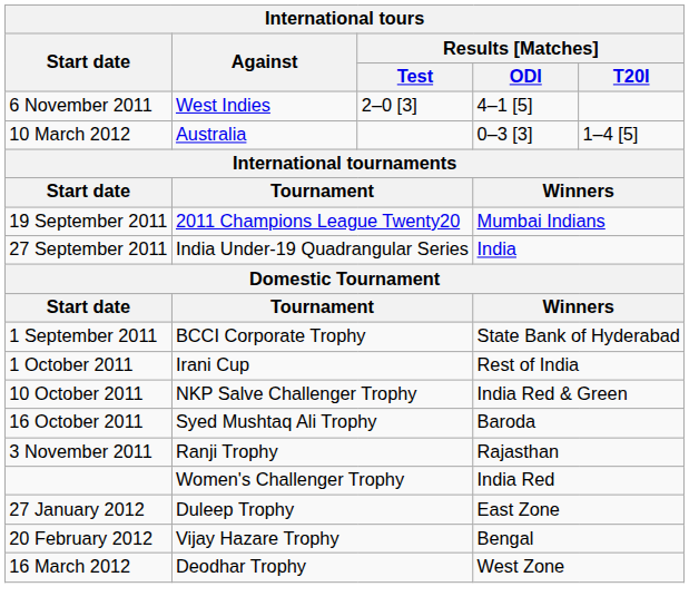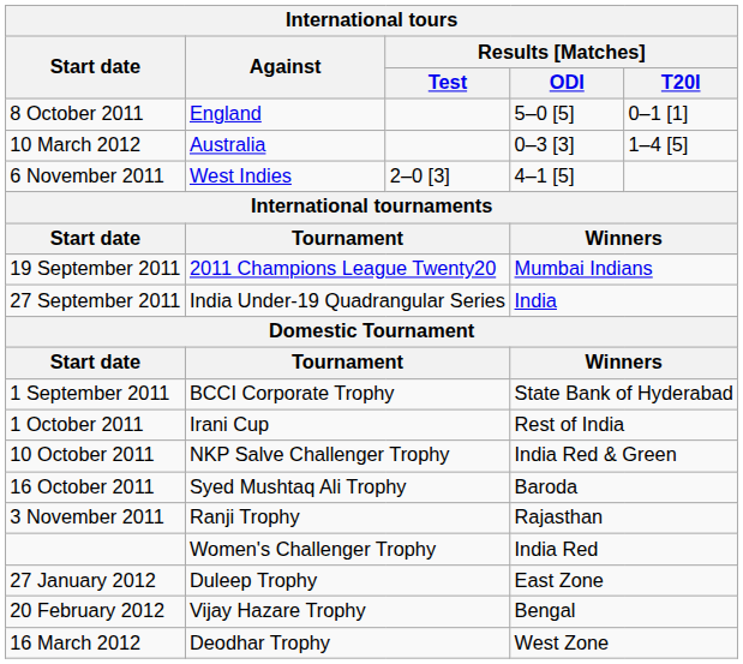 <table class="wikitable sortable">
 <tr>
 <th colspan="5">International tours</th>
 </tr>
 <tr>
 <th rowspan="2">Start date</th>
 <th rowspan="2">Against</th>
 <th colspan="3">Results [Matches]</th>
 </tr>
 <tr>
 <th><a href='#'>Test</a></th>
 <th><a href='#'>ODI</a></th>
 <th><a href='#'>T20I</a></th>
 </tr>
 <tr>
-<td>6 November 2011</td>
-<td><a href='#'>West Indies</a></td>
-<td>2–0 [3]</td>
-<td>4–1 [5]</td>
+<td>8 October 2011</td>
+<td><a href='#'>England</a></td>
 <td></td>
+<td>5–0 [5]</td>
+<td>0–1 [1]</td>
 </tr>
 <tr>
 <td>10 March 2012</td>
 <td><a href='#'>Australia</a></td>
 <td></td>
 <td>0–3 [3]</td>
 <td>1–4 [5]</td>
+</tr>
+<tr>
+<td>6 November 2011</td>
+<td><a href='#'>West Indies</a></td>
+<td>2–0 [3]</td>
+<td>4–1 [5]</td>
+<td></td>
 </tr>
 <tr>
 <th colspan="5">International tournaments</th>
 </tr>
 <tr>
 <th>Start date</th>
 <th colspan="2">Tournament</th>
 <th colspan="2">Winners</th>
 </tr>
 <tr>
 <td>19 September 2011</td>
 <td colspan="2"><a href='#'>2011 Champions League Twenty20</a></td>
 <td colspan="2"><a href='#'>Mumbai Indians</a></td>
 </tr>
 <tr>
 <td>27 September 2011</td>
 <td colspan="2">India Under-19 Quadrangular Series</td>
 <td colspan="2"><a href='#'>India</a></td>
 </tr>
 <tr>
 <th colspan="5">Domestic Tournament</th>
 </tr>
 <tr>
 <th>Start date</th>
 <th colspan="2">Tournament</th>
 <th colspan="2">Winners</th>
 </tr>
 <tr>
 <td>1 September  2011</td>
 <td colspan="2">BCCI Corporate Trophy</td>
 <td colspan="2">State Bank of Hyderabad</td>
 </tr>
 <tr>
 <td>1 October 2011</td>
 <td colspan="2">Irani Cup</td>
 <td colspan="2">Rest of India</td>
 </tr>
 <tr>
 <td>10 October 2011</td>
 <td colspan="2">NKP Salve Challenger Trophy</td>
 <td colspan="2">India Red & Green</td>
 </tr>
 <tr>
 <td>16 October 2011</td>
 <td colspan="2">Syed Mushtaq Ali Trophy</td>
 <td colspan="2">Baroda</td>
 </tr>
 <tr>
 <td>3 November 2011</td>
 <td colspan="2">Ranji Trophy</td>
 <td colspan="2">Rajasthan</td>
 </tr>
 <tr>
 <td></td>
 <td colspan="2">Women's Challenger Trophy</td>
 <td colspan="2">India Red</td>
 </tr>
 <tr>
 <td>27 January 2012</td>
 <td colspan="2">Duleep Trophy</td>
 <td colspan="2">East Zone</td>
 </tr>
 <tr>
 <td>20 February 2012</td>
 <td colspan="2">Vijay Hazare Trophy</td>
 <td colspan="2">Bengal</td>
 </tr>
 <tr>
 <td>16 March 2012</td>
 <td colspan="2">Deodhar Trophy</td>
 <td colspan="2">West Zone</td>
 </tr>
 </table>
